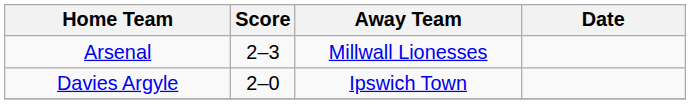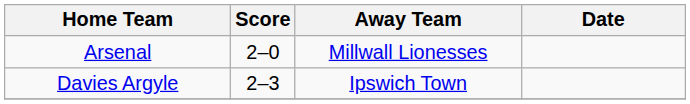 <table class="wikitable" style="text-align:center;">
 <tr>
 <th width=175>Home Team</th>
 <th width=20>Score</th>
 <th width=175>Away Team</th>
 <th width= 125>Date</th>
 </tr>
 <tr>
 <td><a href='#'>Arsenal</a></td>
-<td>2–3</td>
+<td>2–0</td>
 <td><a href='#'>Millwall Lionesses</a></td>
 <td></td>
 </tr>
 <tr>
 <td><a href='#'>Davies Argyle</a></td>
-<td>2–0</td>
+<td>2–3</td>
 <td><a href='#'>Ipswich Town</a></td>
 <td></td>
 </tr>
 <tr>
 </tr>
 </table>
